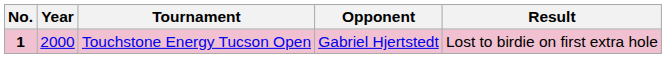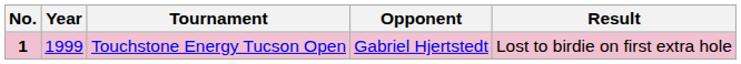 <table class="wikitable" style="font-size:95%;">
 <tr>
 <th>No.</th>
 <th>Year</th>
 <th>Tournament</th>
 <th>Opponent</th>
 <th>Result</th>
 </tr>
 <tr style="background:#F2C1D1;">
 <td align=center><strong>1</strong></td>
-<td><a href='#'>2000</a></td>
+<td><a href='#'>1999</a></td>
 <td><a href='#'>Touchstone Energy Tucson Open</a></td>
 <td> <a href='#'>Gabriel Hjertstedt</a></td>
 <td>Lost to birdie on first extra hole</td>
 </tr>
 </table>
